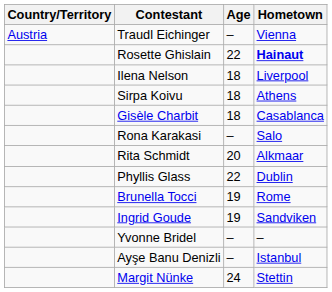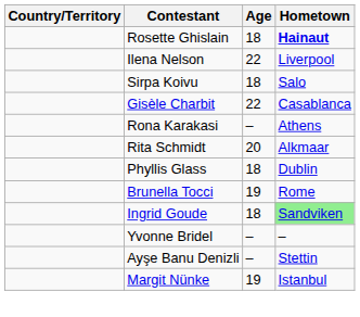 <table class="wikitable sortable" style="font-size: 95%;">
 <tr>
 <th>Country/Territory</th>
 <th>Contestant</th>
 <th>Age</th>
 <th>Hometown</th>
 </tr>
 <tr>
-<td> <a href='#'>Austria</a></td>
-<td>Traudl Eichinger</td>
-<td>–</td>
-<td><a href='#'>Vienna</a></td>
-</tr>
-<tr>
 <td></td>
 <td>Rosette Ghislain</td>
-<td>22</td>
+<td>18</td>
 <td><strong><a href='#'>Hainaut</a></strong></td>
 </tr>
 <tr>
 <td></td>
 <td>Ilena Nelson</td>
-<td>18</td>
+<td>22</td>
 <td><a href='#'>Liverpool</a></td>
 </tr>
 <tr>
 <td></td>
 <td>Sirpa Koivu</td>
 <td>18</td>
-<td><a href='#'>Athens</a></td>
+<td><a href='#'>Salo</a></td>
 </tr>
 <tr>
 <td></td>
 <td><a href='#'>Gisèle Charbit</a></td>
-<td>18</td>
+<td>22</td>
 <td><a href='#'>Casablanca</a></td>
 </tr>
 <tr>
 <td></td>
 <td>Rona Karakasi</td>
 <td>–</td>
-<td><a href='#'>Salo</a></td>
+<td><a href='#'>Athens</a></td>
 </tr>
 <tr>
 <td></td>
 <td>Rita Schmidt</td>
 <td>20</td>
 <td><a href='#'>Alkmaar</a></td>
 </tr>
 <tr>
 <td></td>
 <td>Phyllis Glass</td>
-<td>22</td>
+<td>18</td>
 <td><a href='#'>Dublin</a></td>
 </tr>
 <tr>
 <td></td>
 <td><a href='#'>Brunella Tocci</a></td>
 <td>19</td>
 <td><a href='#'>Rome</a></td>
 </tr>
 <tr>
 <td></td>
 <td><a href='#'>Ingrid Goude</a></td>
-<td>19</td>
-<td><a href='#'>Sandviken</a></td>
+<td>18</td>
+<td style="background: lightgreen;"><a href='#'>Sandviken</a></td>
 </tr>
 <tr>
 <td></td>
 <td>Yvonne Bridel</td>
 <td>–</td>
 <td>–</td>
 </tr>
 <tr>
 <td></td>
 <td>Ayşe Banu Denizli</td>
 <td>–</td>
-<td><a href='#'>Istanbul</a></td>
+<td><a href='#'>Stettin</a></td>
 </tr>
 <tr>
 <td></td>
 <td><a href='#'>Margit Nünke</a></td>
-<td>24</td>
-<td><a href='#'>Stettin</a></td>
+<td>19</td>
+<td><a href='#'>Istanbul</a></td>
 </tr>
 </table>
